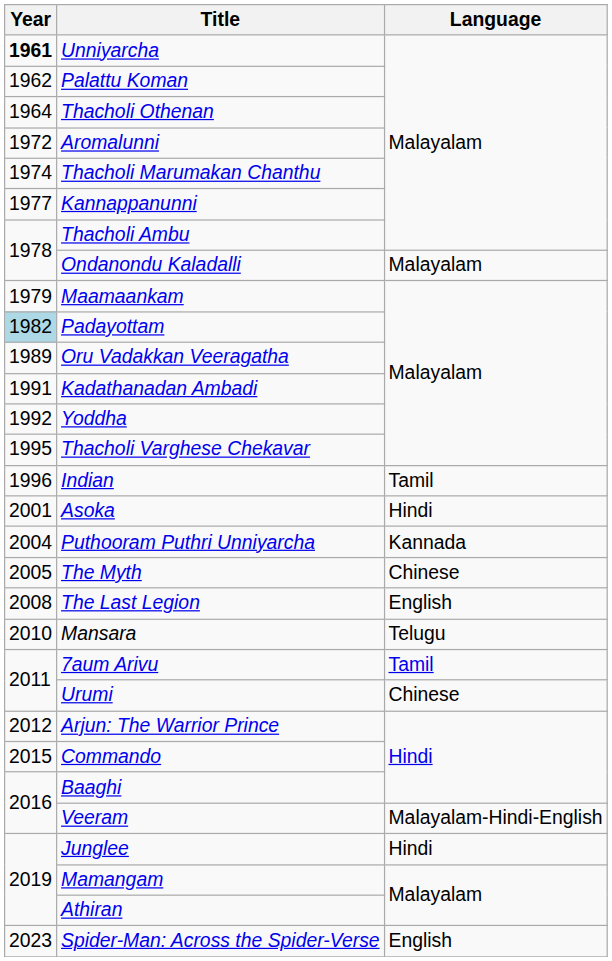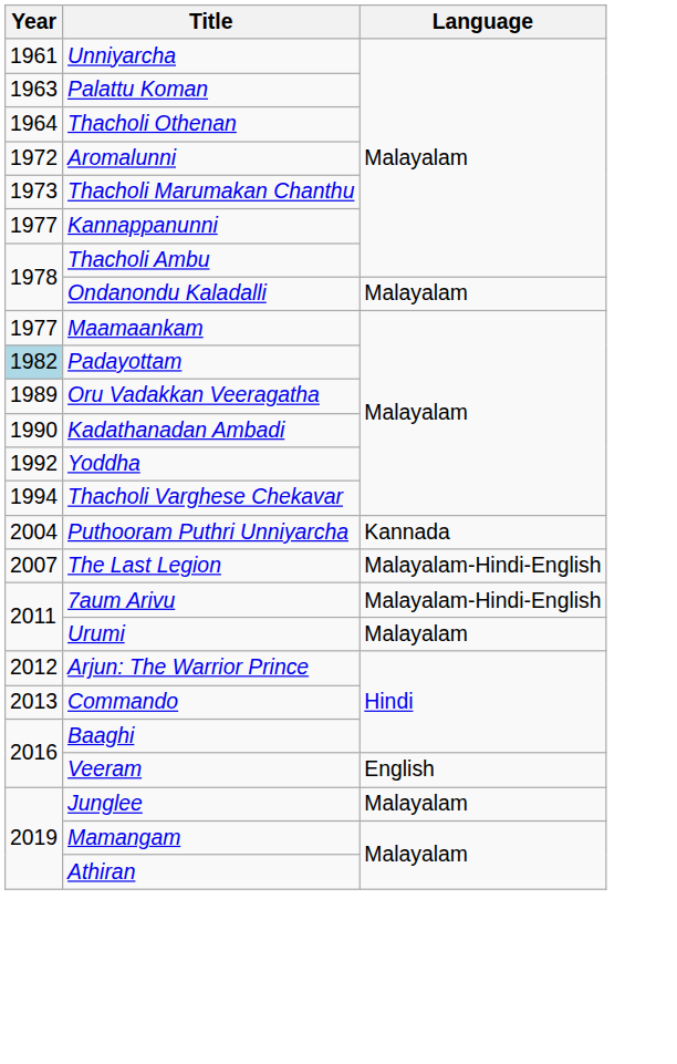 <table class="wikitable sortable">
 <tr>
 <th>Year</th>
 <th>Title</th>
 <th>Language</th>
 </tr>
 <tr>
-<td><strong>1961</strong></td>
+<td>1961</td>
 <td><em><a href='#'> Unniyarcha</a></em></td>
 <td rowspan="7">Malayalam</td>
 </tr>
 <tr>
-<td>1962</td>
+<td>1963</td>
 <td><em><a href='#'>Palattu Koman</a></em></td>
 </tr>
 <tr>
 <td>1964</td>
 <td><em><a href='#'>Thacholi Othenan</a></em></td>
 </tr>
 <tr>
 <td>1972</td>
 <td><em><a href='#'>Aromalunni</a></em></td>
 </tr>
 <tr>
-<td>1974</td>
+<td>1973</td>
 <td><em><a href='#'>Thacholi Marumakan Chanthu</a></em></td>
 </tr>
 <tr>
 <td>1977</td>
 <td><em><a href='#'>Kannappanunni</a></em></td>
 </tr>
 <tr>
 <td rowspan="2">1978</td>
 <td><em><a href='#'>Thacholi Ambu</a></em></td>
 </tr>
 <tr>
 <td><em><a href='#'>Ondanondu Kaladalli</a></em></td>
 <td>Malayalam</td>
 </tr>
 <tr>
-<td>1979</td>
+<td>1977</td>
 <td><em><a href='#'>Maamaankam</a></em></td>
 <td rowspan="6">Malayalam</td>
 </tr>
 <tr>
 <td style="background: lightblue;">1982</td>
 <td><em><a href='#'>Padayottam</a></em></td>
 </tr>
 <tr>
 <td>1989</td>
 <td><em><a href='#'>Oru Vadakkan Veeragatha</a></em></td>
 </tr>
 <tr>
-<td>1991</td>
+<td>1990</td>
 <td><em><a href='#'>Kadathanadan Ambadi</a></em></td>
 </tr>
 <tr>
 <td>1992</td>
 <td><em><a href='#'>Yoddha</a></em></td>
 </tr>
 <tr>
-<td>1995</td>
+<td>1994</td>
 <td><em><a href='#'>Thacholi Varghese Chekavar</a></em></td>
-</tr>
-<tr>
-<td>1996</td>
-<td><em><a href='#'>Indian</a></em></td>
-<td>Tamil</td>
-</tr>
-<tr>
-<td>2001</td>
-<td><em><a href='#'>Asoka</a></em></td>
-<td>Hindi</td>
 </tr>
 <tr>
 <td>2004</td>
 <td><em><a href='#'>Puthooram Puthri Unniyarcha</a></em></td>
 <td>Kannada</td>
 </tr>
 <tr>
-<td>2005</td>
-<td><em><a href='#'>The Myth</a></em></td>
-<td>Chinese</td>
-</tr>
-<tr>
-<td>2008</td>
+<td>2007</td>
 <td><em><a href='#'>The Last Legion</a></em></td>
-<td>English</td>
-</tr>
-<tr>
-<td>2010</td>
-<td><em>Mansara</em></td>
-<td>Telugu</td>
+<td>Malayalam-Hindi-English</td>
 </tr>
 <tr>
 <td rowspan="2">2011</td>
 <td><em><a href='#'>7aum Arivu</a></em></td>
-<td><a href='#'>Tamil</a></td>
+<td>Malayalam-Hindi-English</td>
 </tr>
 <tr>
 <td><em><a href='#'>Urumi</a></em></td>
-<td>Chinese</td>
+<td>Malayalam</td>
 </tr>
 <tr>
 <td>2012</td>
 <td><em><a href='#'>Arjun: The Warrior Prince</a></em></td>
 <td rowspan="3"><a href='#'>Hindi</a></td>
 </tr>
 <tr>
-<td>2015</td>
+<td>2013</td>
 <td><em><a href='#'>Commando</a></em></td>
 </tr>
 <tr>
 <td rowspan="2">2016</td>
 <td><em><a href='#'>Baaghi</a></em></td>
 </tr>
 <tr>
 <td><em><a href='#'>Veeram</a></em></td>
-<td>Malayalam-Hindi-English</td>
+<td>English</td>
 </tr>
 <tr>
 <td rowspan="3">2019</td>
 <td><em><a href='#'>Junglee</a></em></td>
-<td>Hindi</td>
+<td>Malayalam</td>
 </tr>
 <tr>
 <td><em><a href='#'>Mamangam</a></em></td>
 <td rowspan="2">Malayalam</td>
 </tr>
 <tr>
 <td><em><a href='#'>Athiran</a></em></td>
 </tr>
-<tr>
-<td>2023</td>
-<td><em><a href='#'>Spider-Man: Across the Spider-Verse</a></em></td>
-<td>English</td>
-</tr>
 </table>
